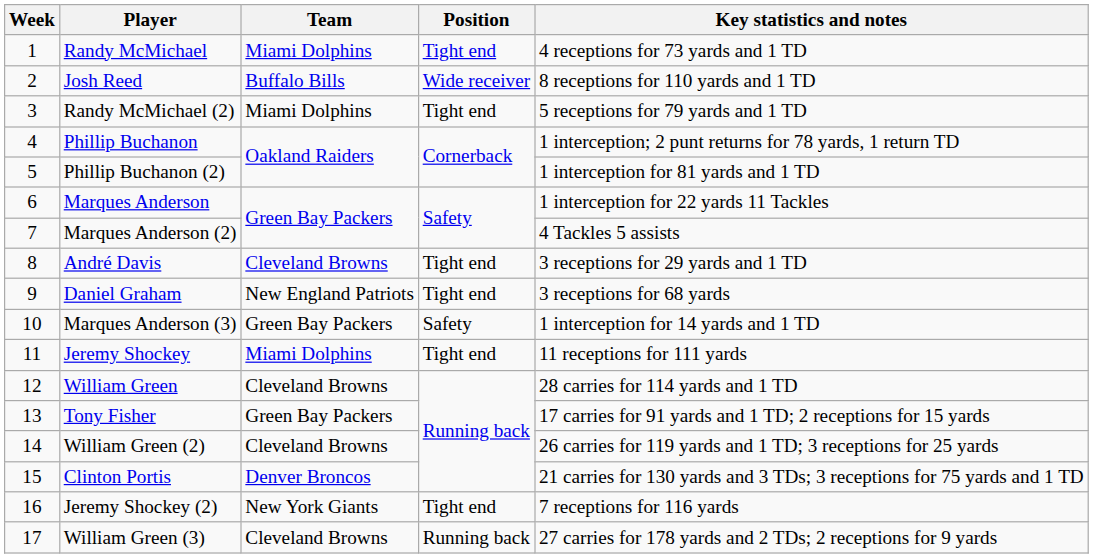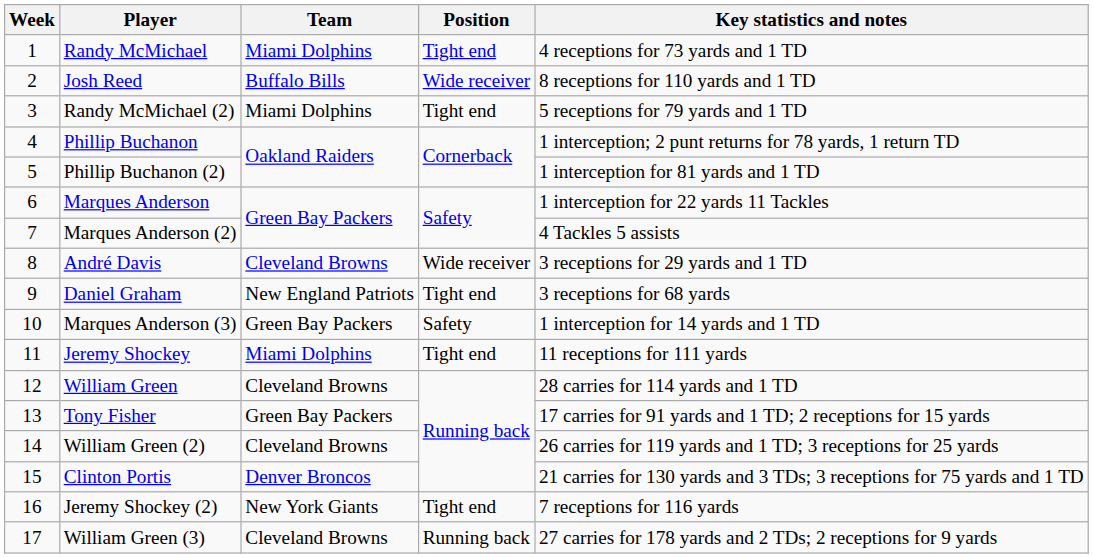 <table class="wikitable sortable">
 <tr>
 <th>Week</th>
 <th>Player</th>
 <th>Team</th>
 <th>Position</th>
 <th>Key statistics and notes</th>
 </tr>
 <tr>
 <td align=center>1</td>
 <td><a href='#'>Randy McMichael</a></td>
 <td><a href='#'>Miami Dolphins</a></td>
 <td><a href='#'>Tight end</a></td>
 <td>4 receptions for 73 yards and 1 TD</td>
 </tr>
 <tr>
 <td align=center>2</td>
 <td><a href='#'>Josh Reed</a></td>
 <td><a href='#'>Buffalo Bills</a></td>
 <td><a href='#'>Wide receiver</a></td>
 <td>8 receptions for 110 yards and 1 TD</td>
 </tr>
 <tr>
 <td align=center>3</td>
 <td>Randy McMichael (2)</td>
 <td>Miami Dolphins</td>
 <td>Tight end</td>
 <td>5 receptions for 79 yards and 1 TD</td>
 </tr>
 <tr>
 <td align=center>4</td>
 <td><a href='#'>Phillip Buchanon</a></td>
 <td rowspan="2"><a href='#'>Oakland Raiders</a></td>
 <td rowspan="2"><a href='#'>Cornerback</a></td>
 <td>1 interception; 2 punt returns for 78 yards, 1 return TD</td>
 </tr>
 <tr>
 <td align=center>5</td>
 <td>Phillip Buchanon (2)</td>
 <td>1 interception for 81 yards and 1 TD</td>
 </tr>
 <tr>
 <td align=center>6</td>
 <td><a href='#'>Marques Anderson</a></td>
 <td rowspan="2"><a href='#'>Green Bay Packers</a></td>
 <td rowspan="2"><a href='#'>Safety</a></td>
 <td>1 interception for 22 yards 11 Tackles</td>
 </tr>
 <tr>
 <td align=center>7</td>
 <td>Marques Anderson (2)</td>
 <td>4 Tackles 5 assists</td>
 </tr>
 <tr>
 <td align=center>8</td>
 <td><a href='#'>André Davis</a></td>
 <td><a href='#'>Cleveland Browns</a></td>
-<td>Tight end</td>
+<td>Wide receiver</td>
 <td>3 receptions for 29 yards and 1 TD</td>
 </tr>
 <tr>
 <td align=center>9</td>
 <td><a href='#'>Daniel Graham</a></td>
 <td>New England Patriots</td>
 <td>Tight end</td>
 <td>3 receptions for 68 yards</td>
 </tr>
 <tr>
 <td align=center>10</td>
 <td>Marques Anderson (3)</td>
 <td>Green Bay Packers</td>
 <td>Safety</td>
 <td>1 interception for 14 yards and 1 TD</td>
 </tr>
 <tr>
 <td align=center>11</td>
 <td><a href='#'>Jeremy Shockey</a></td>
 <td><a href='#'>Miami Dolphins</a></td>
 <td>Tight end</td>
 <td>11 receptions for 111 yards</td>
 </tr>
 <tr>
 <td align=center>12</td>
 <td><a href='#'>William Green</a></td>
 <td>Cleveland Browns</td>
 <td rowspan="4"><a href='#'>Running back</a></td>
 <td>28 carries for 114 yards and 1 TD</td>
 </tr>
 <tr>
 <td align=center>13</td>
 <td><a href='#'>Tony Fisher</a></td>
 <td>Green Bay Packers</td>
 <td>17 carries for 91 yards and 1 TD; 2 receptions for 15 yards</td>
 </tr>
 <tr>
 <td align=center>14</td>
 <td>William Green (2)</td>
 <td>Cleveland Browns</td>
 <td>26 carries for 119 yards and 1 TD; 3 receptions for 25 yards</td>
 </tr>
 <tr>
 <td align=center>15</td>
 <td><a href='#'>Clinton Portis</a></td>
 <td><a href='#'>Denver Broncos</a></td>
 <td>21 carries for 130 yards and 3 TDs; 3 receptions for 75 yards and 1 TD</td>
 </tr>
 <tr>
 <td align=center>16</td>
 <td>Jeremy Shockey (2)</td>
 <td>New York Giants</td>
 <td>Tight end</td>
 <td>7 receptions for 116 yards</td>
 </tr>
 <tr>
 <td align=center>17</td>
 <td>William Green (3)</td>
 <td>Cleveland Browns</td>
 <td>Running back</td>
 <td>27 carries for 178 yards and 2 TDs; 2 receptions for 9 yards</td>
 </tr>
 </table>
